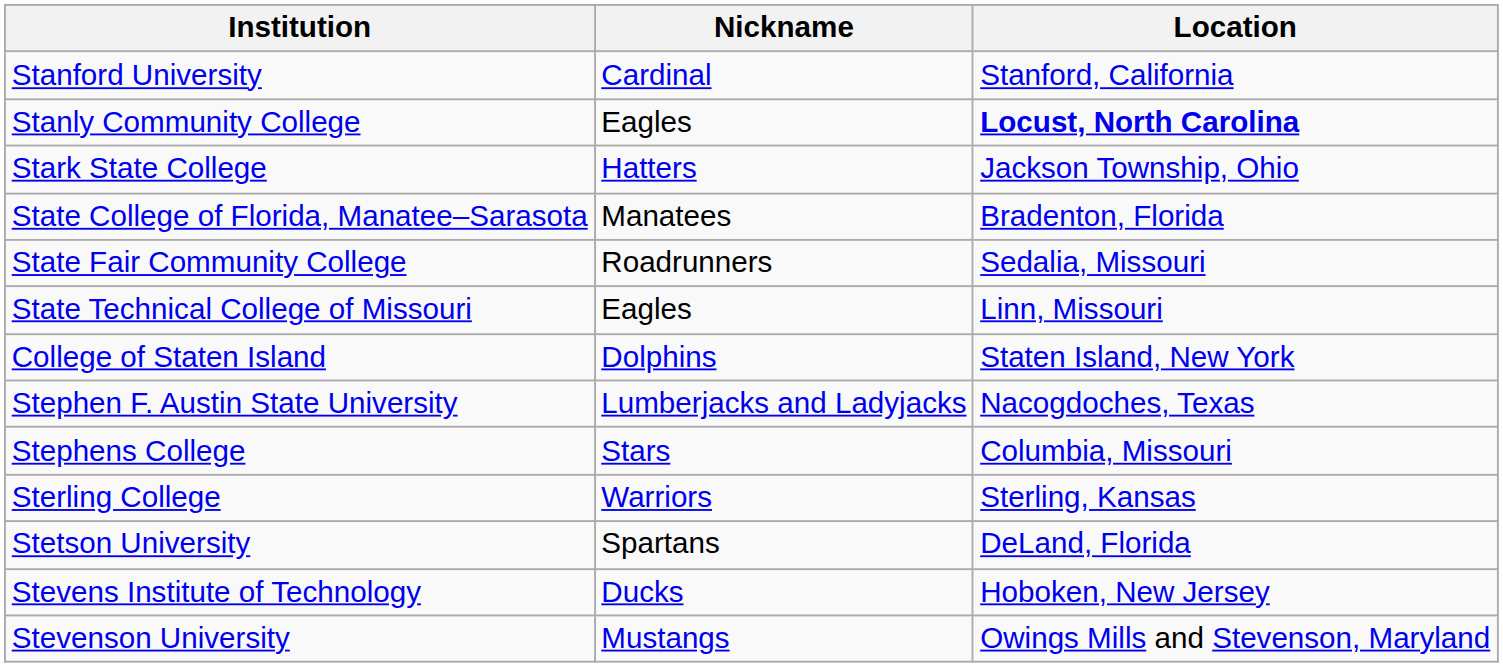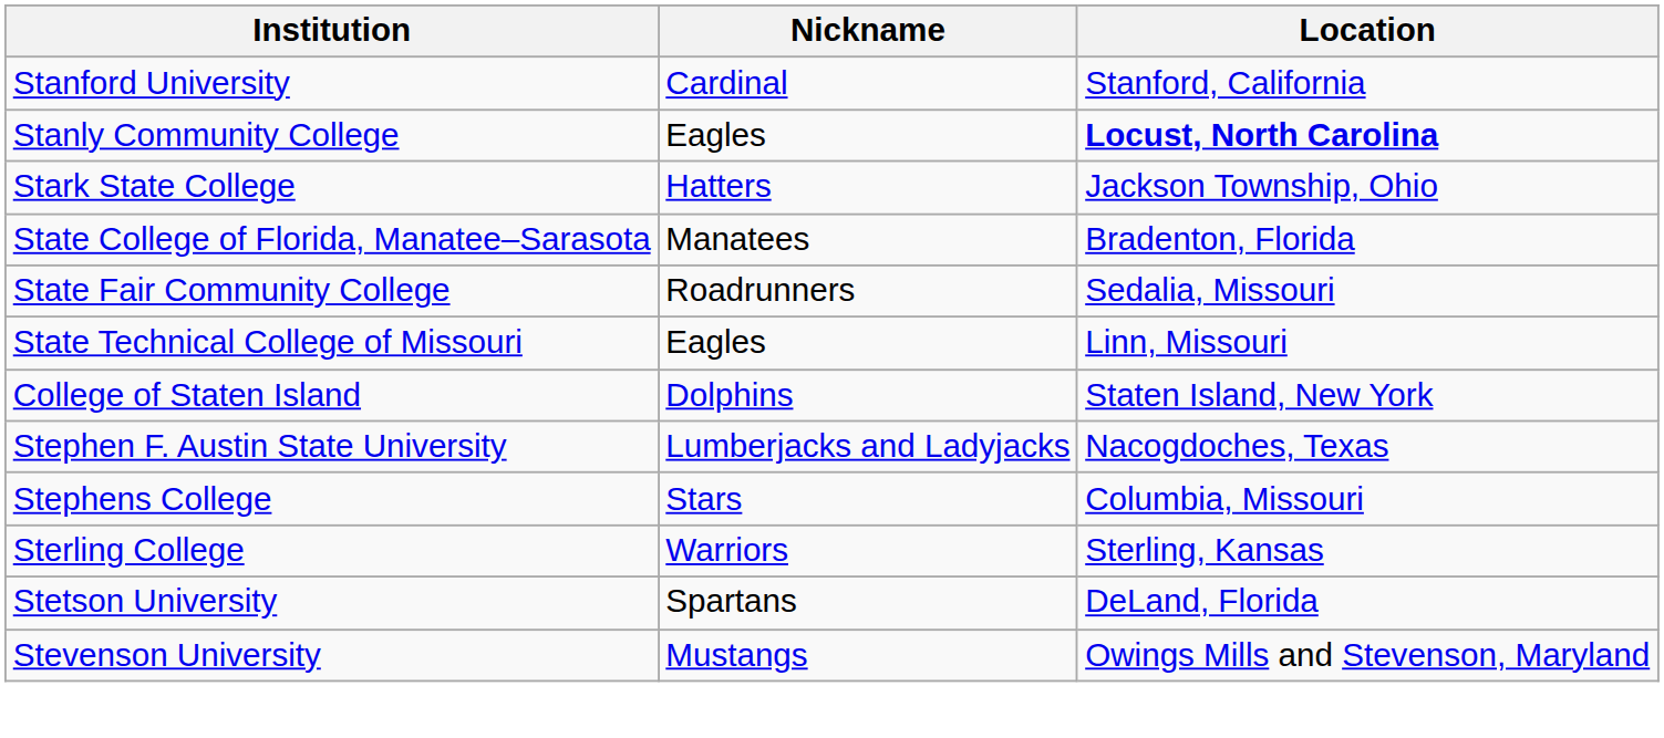 <table class="wikitable">
 <tr>
 <th>Institution</th>
 <th>Nickname</th>
 <th>Location</th>
 </tr>
 <tr>
 <td><a href='#'>Stanford University</a></td>
 <td><a href='#'>Cardinal</a></td>
 <td><a href='#'>Stanford, California</a></td>
 </tr>
 <tr>
 <td><a href='#'>Stanly Community College</a></td>
 <td>Eagles</td>
 <td><strong><a href='#'>Locust, North Carolina</a></strong></td>
 </tr>
 <tr>
 <td><a href='#'>Stark State College</a></td>
 <td><a href='#'>Hatters</a></td>
 <td><a href='#'>Jackson Township, Ohio</a></td>
 </tr>
 <tr>
 <td><a href='#'>State College of Florida, Manatee–Sarasota</a></td>
 <td>Manatees</td>
 <td><a href='#'>Bradenton, Florida</a></td>
 </tr>
 <tr>
 <td><a href='#'>State Fair Community College</a></td>
 <td>Roadrunners</td>
 <td><a href='#'>Sedalia, Missouri</a></td>
 </tr>
 <tr>
 <td><a href='#'>State Technical College of Missouri</a></td>
 <td>Eagles</td>
 <td><a href='#'>Linn, Missouri</a></td>
 </tr>
 <tr>
 <td><a href='#'>College of Staten Island</a></td>
 <td><a href='#'>Dolphins</a></td>
 <td><a href='#'>Staten Island, New York</a></td>
 </tr>
 <tr>
 <td><a href='#'>Stephen F. Austin State University</a></td>
 <td><a href='#'>Lumberjacks and Ladyjacks</a></td>
 <td><a href='#'>Nacogdoches, Texas</a></td>
 </tr>
 <tr>
 <td><a href='#'>Stephens College</a></td>
 <td><a href='#'>Stars</a></td>
 <td><a href='#'>Columbia, Missouri</a></td>
 </tr>
 <tr>
 <td><a href='#'>Sterling College</a></td>
 <td><a href='#'>Warriors</a></td>
 <td><a href='#'>Sterling, Kansas</a></td>
 </tr>
 <tr>
 <td><a href='#'>Stetson University</a></td>
 <td>Spartans</td>
 <td><a href='#'>DeLand, Florida</a></td>
 </tr>
 <tr>
-<td><a href='#'>Stevens Institute of Technology</a></td>
-<td><a href='#'>Ducks</a></td>
-<td><a href='#'>Hoboken, New Jersey</a></td>
-</tr>
-<tr>
 <td><a href='#'>Stevenson University</a></td>
 <td><a href='#'>Mustangs</a></td>
 <td><a href='#'>Owings Mills</a> and <a href='#'>Stevenson, Maryland</a></td>
 </tr>
 </table>
